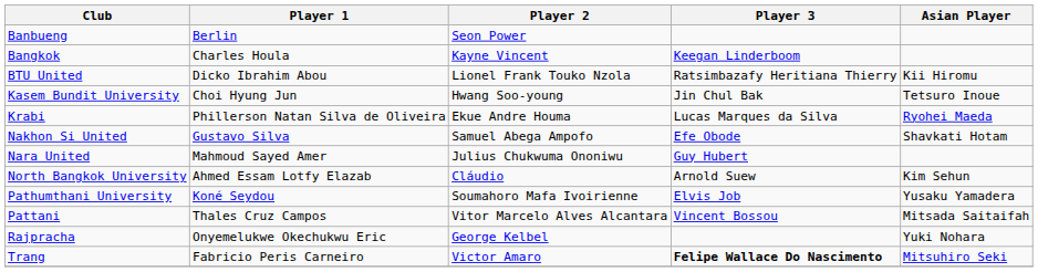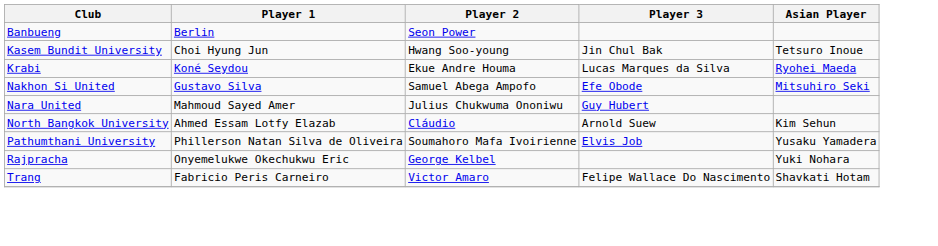 <table class="wikitable sortable" style="font-size:100%;">
 <tr>
 <th>Club</th>
 <th>Player 1</th>
 <th>Player 2</th>
 <th>Player 3</th>
 <th>Asian Player</th>
 </tr>
 <tr>
 <td><a href='#'>Banbueng</a></td>
 <td> <a href='#'>Berlin</a></td>
 <td> <a href='#'>Seon Power</a></td>
 <td></td>
 <td></td>
 </tr>
 <tr>
-<td><a href='#'>Bangkok</a></td>
-<td> Charles Houla</td>
-<td> <a href='#'>Kayne Vincent</a></td>
-<td> <a href='#'>Keegan Linderboom</a></td>
-<td></td>
-</tr>
-<tr>
-<td><a href='#'>BTU United</a></td>
-<td> Dicko Ibrahim Abou</td>
-<td> Lionel Frank Touko Nzola</td>
-<td> Ratsimbazafy Heritiana Thierry</td>
-<td> Kii Hiromu</td>
-</tr>
-<tr>
 <td><a href='#'>Kasem Bundit University</a></td>
 <td> Choi Hyung Jun</td>
 <td> Hwang Soo-young</td>
 <td> Jin Chul Bak</td>
 <td> Tetsuro Inoue</td>
 </tr>
 <tr>
 <td><a href='#'>Krabi</a></td>
-<td> Phillerson Natan Silva de Oliveira</td>
+<td> <a href='#'>Koné Seydou</a></td>
 <td> Ekue Andre Houma</td>
 <td> Lucas Marques da Silva</td>
 <td> <a href='#'>Ryohei Maeda</a></td>
 </tr>
 <tr>
 <td><a href='#'>Nakhon Si United</a></td>
 <td> <a href='#'>Gustavo Silva</a></td>
 <td> Samuel Abega Ampofo</td>
 <td> <a href='#'>Efe Obode</a></td>
-<td> Shavkati Hotam</td>
+<td> <a href='#'>Mitsuhiro Seki</a></td>
 </tr>
 <tr>
 <td><a href='#'>Nara United</a></td>
 <td> Mahmoud Sayed Amer</td>
 <td> Julius Chukwuma Ononiwu</td>
 <td> <a href='#'>Guy Hubert</a></td>
 <td></td>
 </tr>
 <tr>
 <td><a href='#'>North Bangkok University</a></td>
 <td> Ahmed Essam Lotfy Elazab</td>
 <td> <a href='#'>Cláudio</a></td>
 <td> Arnold Suew</td>
 <td> Kim Sehun</td>
 </tr>
 <tr>
 <td><a href='#'>Pathumthani University</a></td>
-<td> <a href='#'>Koné Seydou</a></td>
+<td> Phillerson Natan Silva de Oliveira</td>
 <td> Soumahoro Mafa Ivoirienne</td>
 <td> <a href='#'>Elvis Job</a></td>
 <td> Yusaku Yamadera</td>
-</tr>
-<tr>
-<td><a href='#'>Pattani</a></td>
-<td> Thales Cruz Campos</td>
-<td> Vitor Marcelo Alves Alcantara</td>
-<td> <a href='#'>Vincent Bossou</a></td>
-<td> Mitsada Saitaifah</td>
 </tr>
 <tr>
 <td><a href='#'>Rajpracha</a></td>
 <td> Onyemelukwe Okechukwu Eric</td>
 <td> <a href='#'>George Kelbel</a></td>
 <td></td>
 <td> Yuki Nohara</td>
 </tr>
 <tr>
 <td><a href='#'>Trang</a></td>
 <td> Fabricio Peris Carneiro</td>
 <td> <a href='#'>Victor Amaro</a></td>
-<td><strong> Felipe Wallace Do Nascimento</strong></td>
-<td> <a href='#'>Mitsuhiro Seki</a></td>
+<td> Felipe Wallace Do Nascimento</td>
+<td> Shavkati Hotam</td>
 </tr>
 <tr>
 </tr>
 </table>
